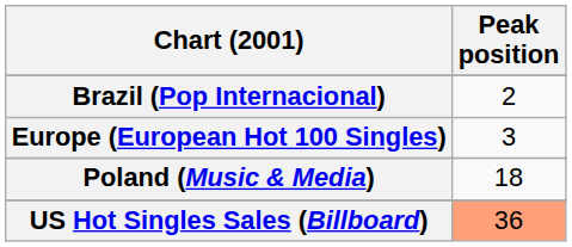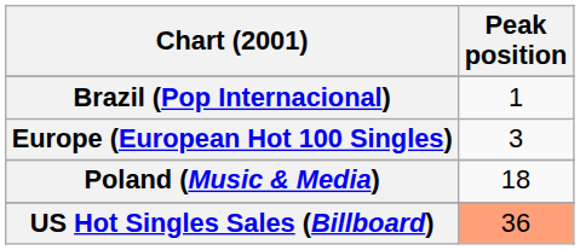 <table class="wikitable sortable plainrowheaders" style="text-align:center">
 <tr>
 <th scope="col">Chart (2001)</th>
 <th scope="col">Peak<br>position</th>
 </tr>
 <tr>
 </tr>
 <tr>
 <th scope="row">Brazil (<a href='#'>Pop Internacional</a>)</th>
-<td>2</td>
+<td>1</td>
 </tr>
 <tr>
 <th scope="row">Europe (<a href='#'>European Hot 100 Singles</a>)</th>
 <td>3</td>
 </tr>
 <tr>
 </tr>
 <tr>
 </tr>
 <tr>
 <th scope="row">Poland (<em><a href='#'>Music & Media</a></em>)</th>
 <td>18</td>
 </tr>
 <tr>
 </tr>
 <tr>
 </tr>
 <tr>
 <th scope="row">US <a href='#'>Hot Singles Sales</a> (<em><a href='#'>Billboard</a></em>)</th>
 <td style="background: lightsalmon;">36</td>
 </tr>
 </table>
